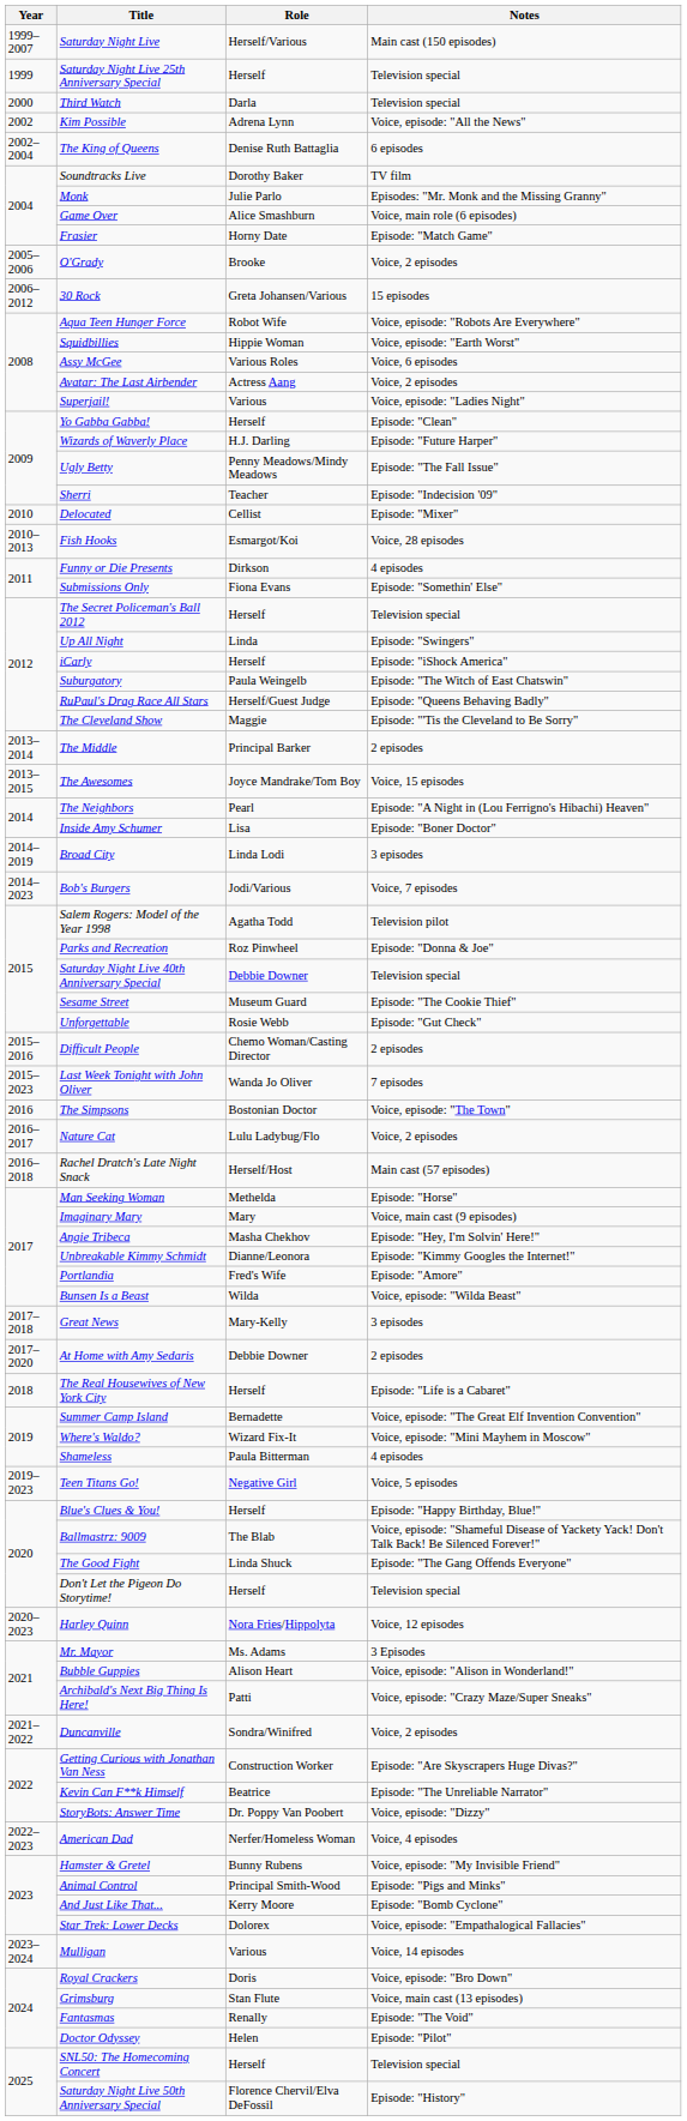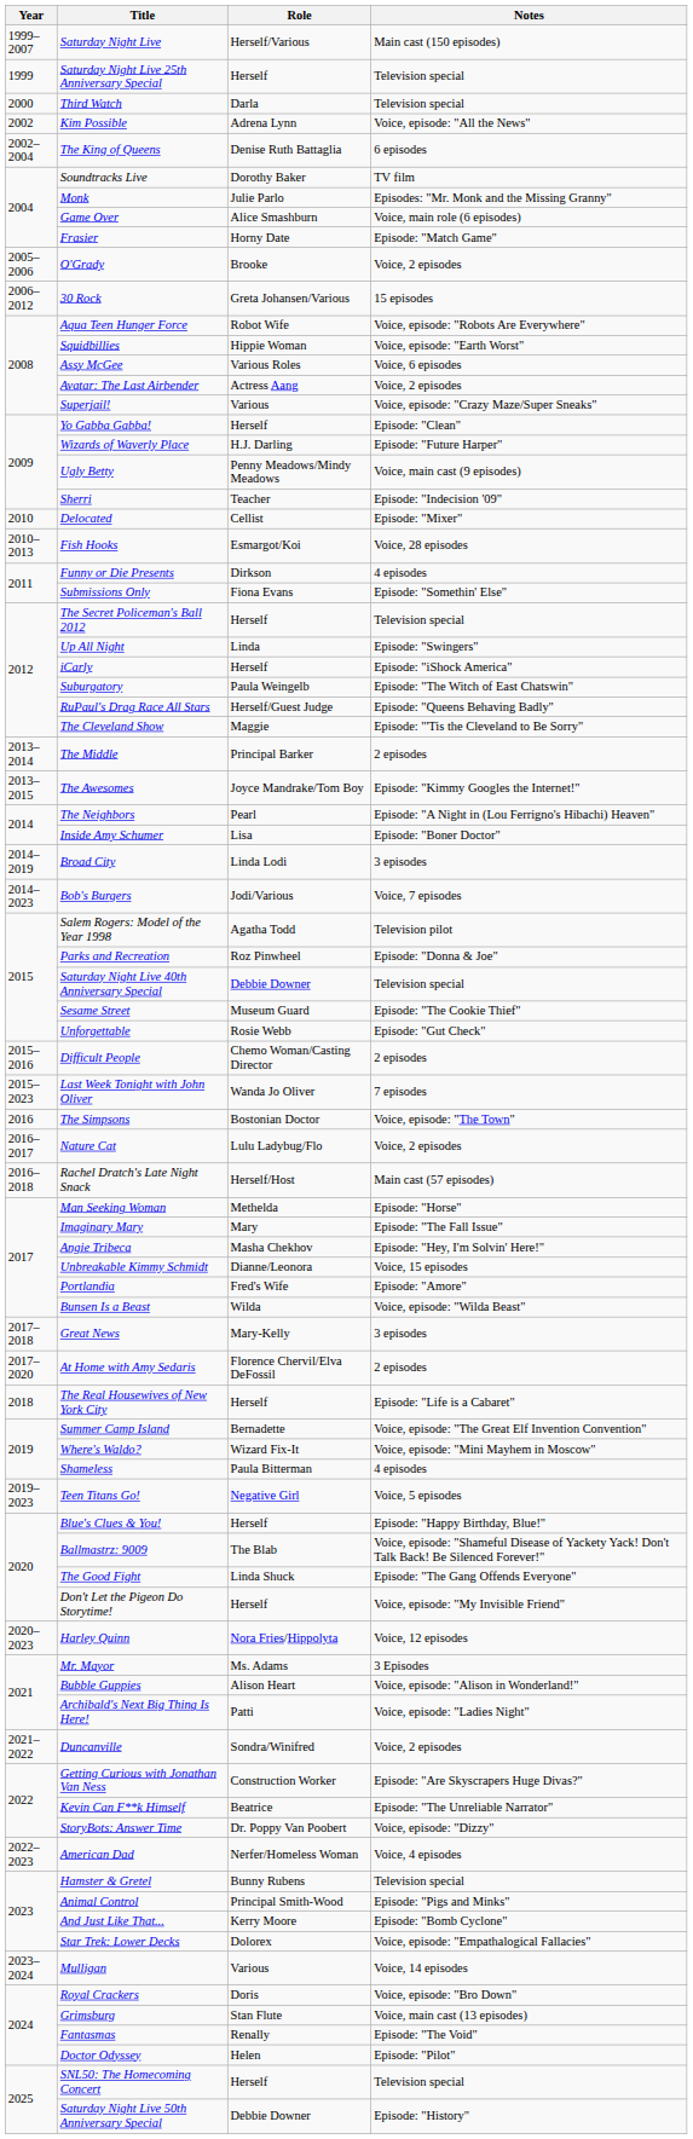 <table class="wikitable sortable">
 <tr>
 <th>Year</th>
 <th>Title</th>
 <th>Role</th>
 <th>Notes</th>
 </tr>
 <tr>
 <td>1999–2007</td>
 <td><em><a href='#'>Saturday Night Live</a></em></td>
 <td>Herself/Various</td>
 <td>Main cast (150 episodes)</td>
 </tr>
 <tr>
 <td>1999</td>
 <td><em><a href='#'>Saturday Night Live 25th Anniversary Special</a></em></td>
 <td>Herself</td>
 <td>Television special</td>
 </tr>
 <tr>
 <td>2000</td>
 <td><em><a href='#'>Third Watch</a></em></td>
 <td>Darla</td>
 <td>Television special</td>
 </tr>
 <tr>
 <td>2002</td>
 <td><em><a href='#'>Kim Possible</a></em></td>
 <td>Adrena Lynn</td>
 <td>Voice, episode: "All the News"</td>
 </tr>
 <tr>
 <td>2002–2004</td>
 <td><em><a href='#'>The King of Queens</a></em></td>
 <td>Denise Ruth Battaglia</td>
 <td>6 episodes</td>
 </tr>
 <tr>
 <td rowspan="4">2004</td>
 <td><em>Soundtracks Live</em></td>
 <td>Dorothy Baker</td>
 <td>TV film</td>
 </tr>
 <tr>
 <td><em><a href='#'>Monk</a></em></td>
 <td>Julie Parlo</td>
 <td>Episodes: "Mr. Monk and the Missing Granny"</td>
 </tr>
 <tr>
 <td><em><a href='#'>Game Over</a></em></td>
 <td>Alice Smashburn</td>
 <td>Voice, main role (6 episodes)</td>
 </tr>
 <tr>
 <td><em><a href='#'>Frasier</a></em></td>
 <td>Horny Date</td>
 <td>Episode: "Match Game"</td>
 </tr>
 <tr>
 <td>2005–2006</td>
 <td><em><a href='#'>O'Grady</a></em></td>
 <td>Brooke</td>
 <td>Voice, 2 episodes</td>
 </tr>
 <tr>
 <td>2006–2012</td>
 <td><em><a href='#'>30 Rock</a></em></td>
 <td>Greta Johansen/Various</td>
 <td>15 episodes</td>
 </tr>
 <tr>
 <td rowspan="5">2008</td>
 <td><em><a href='#'>Aqua Teen Hunger Force</a></em></td>
 <td>Robot Wife</td>
 <td>Voice, episode: "Robots Are Everywhere"</td>
 </tr>
 <tr>
 <td><em><a href='#'>Squidbillies</a></em></td>
 <td>Hippie Woman</td>
 <td>Voice, episode: "Earth Worst"</td>
 </tr>
 <tr>
 <td><em><a href='#'>Assy McGee</a></em></td>
 <td>Various Roles</td>
 <td>Voice, 6 episodes</td>
 </tr>
 <tr>
 <td><em><a href='#'>Avatar: The Last Airbender</a></em></td>
 <td>Actress <a href='#'>Aang</a></td>
 <td>Voice, 2 episodes</td>
 </tr>
 <tr>
 <td><em><a href='#'>Superjail!</a></em></td>
 <td>Various</td>
-<td>Voice, episode: "Ladies Night"</td>
+<td>Voice, episode: "Crazy Maze/Super Sneaks"</td>
 </tr>
 <tr>
 <td rowspan="4">2009</td>
 <td><em><a href='#'>Yo Gabba Gabba!</a></em></td>
 <td>Herself</td>
 <td>Episode: "Clean"</td>
 </tr>
 <tr>
 <td><em><a href='#'>Wizards of Waverly Place</a></em></td>
 <td>H.J. Darling</td>
 <td>Episode: "Future Harper"</td>
 </tr>
 <tr>
 <td><em><a href='#'>Ugly Betty</a></em></td>
 <td>Penny Meadows/Mindy Meadows</td>
-<td>Episode: "The Fall Issue"</td>
+<td>Voice, main cast (9 episodes)</td>
 </tr>
 <tr>
 <td><em><a href='#'>Sherri</a></em></td>
 <td>Teacher</td>
 <td>Episode: "Indecision '09"</td>
 </tr>
 <tr>
 <td>2010</td>
 <td><em><a href='#'>Delocated</a></em></td>
 <td>Cellist</td>
 <td>Episode: "Mixer"</td>
 </tr>
 <tr>
 <td>2010–2013</td>
 <td><em><a href='#'>Fish Hooks</a></em></td>
 <td>Esmargot/Koi</td>
 <td>Voice, 28 episodes</td>
 </tr>
 <tr>
 <td rowspan="2">2011</td>
 <td><em><a href='#'>Funny or Die Presents</a></em></td>
 <td>Dirkson</td>
 <td>4 episodes</td>
 </tr>
 <tr>
 <td><em><a href='#'>Submissions Only</a></em></td>
 <td>Fiona Evans</td>
 <td>Episode: "Somethin' Else"</td>
 </tr>
 <tr>
 <td rowspan="6">2012</td>
 <td><em><a href='#'>The Secret Policeman's Ball 2012</a></em></td>
 <td>Herself</td>
 <td>Television special</td>
 </tr>
 <tr>
 <td><em><a href='#'>Up All Night</a></em></td>
 <td>Linda</td>
 <td>Episode: "Swingers"</td>
 </tr>
 <tr>
 <td><em><a href='#'>iCarly</a></em></td>
 <td>Herself</td>
 <td>Episode: "iShock America"</td>
 </tr>
 <tr>
 <td><em><a href='#'>Suburgatory</a></em></td>
 <td>Paula Weingelb</td>
 <td>Episode: "The Witch of East Chatswin"</td>
 </tr>
 <tr>
 <td><em><a href='#'>RuPaul's Drag Race All Stars</a></em></td>
 <td>Herself/Guest Judge</td>
 <td>Episode: "Queens Behaving Badly"</td>
 </tr>
 <tr>
 <td><em><a href='#'>The Cleveland Show</a></em></td>
 <td>Maggie</td>
 <td>Episode: "'Tis the Cleveland to Be Sorry"</td>
 </tr>
 <tr>
 <td>2013–2014</td>
 <td><em><a href='#'>The Middle</a></em></td>
 <td>Principal Barker</td>
 <td>2 episodes</td>
 </tr>
 <tr>
 <td>2013–2015</td>
 <td><em><a href='#'>The Awesomes</a></em></td>
 <td>Joyce Mandrake/Tom Boy</td>
-<td>Voice, 15 episodes</td>
+<td>Episode: "Kimmy Googles the Internet!"</td>
 </tr>
 <tr>
 <td rowspan="2">2014</td>
 <td><em><a href='#'>The Neighbors</a></em></td>
 <td>Pearl</td>
 <td>Episode: "A Night in (Lou Ferrigno's Hibachi) Heaven"</td>
 </tr>
 <tr>
 <td><em><a href='#'>Inside Amy Schumer</a></em></td>
 <td>Lisa</td>
 <td>Episode: "Boner Doctor"</td>
 </tr>
 <tr>
 <td>2014–2019</td>
 <td><em><a href='#'>Broad City</a></em></td>
 <td>Linda Lodi</td>
 <td>3 episodes</td>
 </tr>
 <tr>
 <td>2014–2023</td>
 <td><em><a href='#'>Bob's Burgers</a></em></td>
 <td>Jodi/Various</td>
 <td>Voice, 7 episodes</td>
 </tr>
 <tr>
 <td rowspan="5">2015</td>
 <td><em>Salem Rogers: Model of the Year 1998</em></td>
 <td>Agatha Todd</td>
 <td>Television pilot</td>
 </tr>
 <tr>
 <td><em><a href='#'>Parks and Recreation</a></em></td>
 <td>Roz Pinwheel</td>
 <td>Episode: "Donna & Joe"</td>
 </tr>
 <tr>
 <td><em><a href='#'>Saturday Night Live 40th Anniversary Special</a></em></td>
 <td><a href='#'>Debbie Downer</a></td>
 <td>Television special</td>
 </tr>
 <tr>
 <td><em><a href='#'>Sesame Street</a></em></td>
 <td>Museum Guard</td>
 <td>Episode: "The Cookie Thief"</td>
 </tr>
 <tr>
 <td><em><a href='#'>Unforgettable</a></em></td>
 <td>Rosie Webb</td>
 <td>Episode: "Gut Check"</td>
 </tr>
 <tr>
 <td>2015–2016</td>
 <td><em><a href='#'>Difficult People</a></em></td>
 <td>Chemo Woman/Casting Director</td>
 <td>2 episodes</td>
 </tr>
 <tr>
 <td>2015–2023</td>
 <td><em><a href='#'>Last Week Tonight with John Oliver</a></em></td>
 <td>Wanda Jo Oliver</td>
 <td>7 episodes</td>
 </tr>
 <tr>
 <td>2016</td>
 <td><em><a href='#'>The Simpsons</a></em></td>
 <td>Bostonian Doctor</td>
 <td>Voice, episode: "<a href='#'>The Town</a>"</td>
 </tr>
 <tr>
 <td>2016–2017</td>
 <td><em><a href='#'>Nature Cat</a></em></td>
 <td>Lulu Ladybug/Flo</td>
 <td>Voice, 2 episodes</td>
 </tr>
 <tr>
 <td>2016–2018</td>
 <td><em>Rachel Dratch's Late Night Snack</em></td>
 <td>Herself/Host</td>
 <td>Main cast (57 episodes)</td>
 </tr>
 <tr>
 <td rowspan="6">2017</td>
 <td><em><a href='#'>Man Seeking Woman</a></em></td>
 <td>Methelda</td>
 <td>Episode: "Horse"</td>
 </tr>
 <tr>
 <td><em><a href='#'>Imaginary Mary</a></em></td>
 <td>Mary</td>
-<td>Voice, main cast (9 episodes)</td>
+<td>Episode: "The Fall Issue"</td>
 </tr>
 <tr>
 <td><em><a href='#'>Angie Tribeca</a></em></td>
 <td>Masha Chekhov</td>
 <td>Episode: "Hey, I'm Solvin' Here!"</td>
 </tr>
 <tr>
 <td><em><a href='#'>Unbreakable Kimmy Schmidt</a></em></td>
 <td>Dianne/Leonora</td>
-<td>Episode: "Kimmy Googles the Internet!"</td>
+<td>Voice, 15 episodes</td>
 </tr>
 <tr>
 <td><em><a href='#'>Portlandia</a></em></td>
 <td>Fred's Wife</td>
 <td>Episode: "Amore"</td>
 </tr>
 <tr>
 <td><em><a href='#'>Bunsen Is a Beast</a></em></td>
 <td>Wilda</td>
 <td>Voice, episode: "Wilda Beast"</td>
 </tr>
 <tr>
 <td>2017–2018</td>
 <td><em><a href='#'>Great News</a></em></td>
 <td>Mary-Kelly</td>
 <td>3 episodes</td>
 </tr>
 <tr>
 <td>2017–2020</td>
 <td><em><a href='#'>At Home with Amy Sedaris</a></em></td>
-<td>Debbie Downer</td>
+<td>Florence Chervil/Elva DeFossil</td>
 <td>2 episodes</td>
 </tr>
 <tr>
 <td>2018</td>
 <td><em><a href='#'>The Real Housewives of New York City</a></em></td>
 <td>Herself</td>
 <td>Episode: "Life is a Cabaret"</td>
 </tr>
 <tr>
 <td rowspan="3">2019</td>
 <td><em><a href='#'>Summer Camp Island</a></em></td>
 <td>Bernadette</td>
 <td>Voice, episode: "The Great Elf Invention Convention"</td>
 </tr>
 <tr>
 <td><em><a href='#'>Where's Waldo?</a></em></td>
 <td>Wizard Fix-It</td>
 <td>Voice, episode: "Mini Mayhem in Moscow"</td>
 </tr>
 <tr>
 <td><em><a href='#'>Shameless</a></em></td>
 <td>Paula Bitterman</td>
 <td>4 episodes</td>
 </tr>
 <tr>
 <td>2019–2023</td>
 <td><em><a href='#'>Teen Titans Go!</a></em></td>
 <td><a href='#'>Negative Girl</a></td>
 <td>Voice, 5 episodes</td>
 </tr>
 <tr>
 <td rowspan="4">2020</td>
 <td><em><a href='#'>Blue's Clues & You!</a></em></td>
 <td>Herself</td>
 <td>Episode: "Happy Birthday, Blue!"</td>
 </tr>
 <tr>
 <td><em><a href='#'>Ballmastrz: 9009</a></em></td>
 <td>The Blab</td>
 <td>Voice, episode: "Shameful Disease of Yackety Yack! Don't Talk Back! Be Silenced Forever!"</td>
 </tr>
 <tr>
 <td><em><a href='#'>The Good Fight</a></em></td>
 <td>Linda Shuck</td>
 <td>Episode: "The Gang Offends Everyone"</td>
 </tr>
 <tr>
 <td><em>Don't Let the Pigeon Do Storytime!</em></td>
 <td>Herself</td>
-<td>Television special</td>
+<td>Voice, episode: "My Invisible Friend"</td>
 </tr>
 <tr>
 <td>2020–2023</td>
 <td><em><a href='#'>Harley Quinn</a></em></td>
 <td><a href='#'>Nora Fries</a>/<a href='#'>Hippolyta</a></td>
 <td>Voice, 12 episodes</td>
 </tr>
 <tr>
 <td rowspan="3">2021</td>
 <td><em><a href='#'>Mr. Mayor</a></em></td>
 <td>Ms. Adams</td>
 <td>3 Episodes</td>
 </tr>
 <tr>
 <td><em><a href='#'>Bubble Guppies</a></em></td>
 <td>Alison Heart</td>
 <td>Voice, episode: "Alison in Wonderland!"</td>
 </tr>
 <tr>
 <td><a href='#'><em>Archibald's Next Big Thing Is Here!</em></a></td>
 <td>Patti</td>
-<td>Voice, episode: "Crazy Maze/Super Sneaks"</td>
+<td>Voice, episode: "Ladies Night"</td>
 </tr>
 <tr>
 <td>2021–2022</td>
 <td><em><a href='#'>Duncanville</a></em></td>
 <td>Sondra/Winifred</td>
 <td>Voice, 2 episodes</td>
 </tr>
 <tr>
 <td rowspan="3">2022</td>
 <td><em><a href='#'>Getting Curious with Jonathan Van Ness</a></em></td>
 <td>Construction Worker</td>
 <td>Episode: "Are Skyscrapers Huge Divas?"</td>
 </tr>
 <tr>
 <td><em><a href='#'>Kevin Can F**k Himself</a></em></td>
 <td>Beatrice</td>
 <td>Episode: "The Unreliable Narrator"</td>
 </tr>
 <tr>
 <td><em><a href='#'>StoryBots: Answer Time</a></em></td>
 <td>Dr. Poppy Van Poobert</td>
 <td>Voice, episode: "Dizzy"</td>
 </tr>
 <tr>
 <td>2022–2023</td>
 <td><em><a href='#'>American Dad</a></em></td>
 <td>Nerfer/Homeless Woman</td>
 <td>Voice, 4 episodes</td>
 </tr>
 <tr>
 <td rowspan="4">2023</td>
 <td><em><a href='#'>Hamster & Gretel</a></em></td>
 <td>Bunny Rubens</td>
-<td>Voice, episode: "My Invisible Friend"</td>
+<td>Television special</td>
 </tr>
 <tr>
 <td><em><a href='#'>Animal Control</a></em></td>
 <td>Principal Smith-Wood</td>
 <td>Episode: "Pigs and Minks"</td>
 </tr>
 <tr>
 <td><em><a href='#'>And Just Like That...</a></em></td>
 <td>Kerry Moore</td>
 <td>Episode: "Bomb Cyclone"</td>
 </tr>
 <tr>
 <td><em><a href='#'>Star Trek: Lower Decks</a></em></td>
 <td>Dolorex</td>
 <td>Voice, episode: "Empathalogical Fallacies"</td>
 </tr>
 <tr>
 <td>2023–2024</td>
 <td><em><a href='#'>Mulligan</a></em></td>
 <td>Various</td>
 <td>Voice, 14 episodes</td>
 </tr>
 <tr>
 <td rowspan="4">2024</td>
 <td><em><a href='#'>Royal Crackers</a></em></td>
 <td>Doris</td>
 <td>Voice, episode: "Bro Down"</td>
 </tr>
 <tr>
 <td><em><a href='#'>Grimsburg</a></em></td>
 <td>Stan Flute</td>
 <td>Voice, main cast (13 episodes)</td>
 </tr>
 <tr>
 <td><em><a href='#'>Fantasmas</a></em></td>
 <td>Renally</td>
 <td>Episode: "The Void"</td>
 </tr>
 <tr>
 <td><em><a href='#'>Doctor Odyssey</a></em></td>
 <td>Helen</td>
 <td>Episode: "Pilot"</td>
 </tr>
 <tr>
 <td rowspan="2">2025</td>
 <td><em><a href='#'>SNL50: The Homecoming Concert</a></em></td>
 <td>Herself</td>
 <td>Television special</td>
 </tr>
 <tr>
 <td><em><a href='#'>Saturday Night Live 50th Anniversary Special</a></em></td>
-<td>Florence Chervil/Elva DeFossil</td>
+<td>Debbie Downer</td>
 <td>Episode: "History"</td>
 </tr>
 </table>
